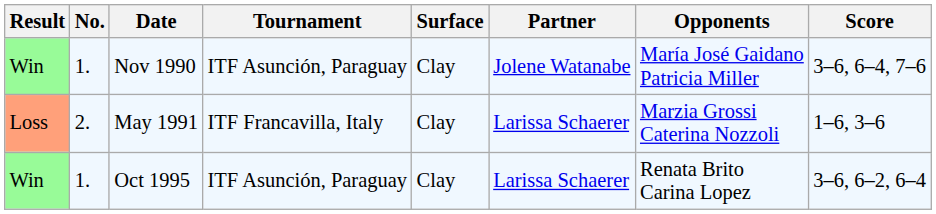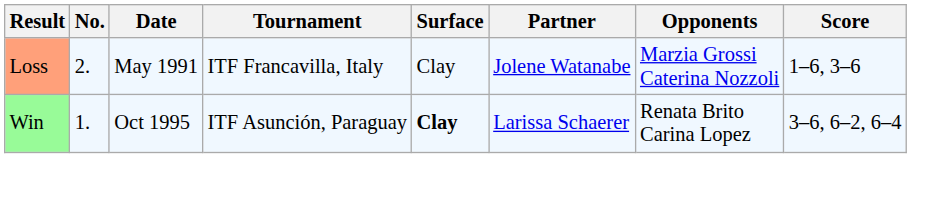 <table class="sortable wikitable" style=font-size:97%>
 <tr>
 <th>Result</th>
 <th>No.</th>
 <th>Date</th>
 <th>Tournament</th>
 <th>Surface</th>
 <th>Partner</th>
 <th>Opponents</th>
 <th>Score</th>
 </tr>
 <tr style="background:#f0f8ff;">
-<td style="background:#98fb98;">Win</td>
-<td>1.</td>
-<td>Nov 1990</td>
-<td>ITF Asunción, Paraguay</td>
-<td>Clay</td>
-<td> <a href='#'>Jolene Watanabe</a></td>
-<td> <a href='#'>María José Gaidano</a> <br>  <a href='#'>Patricia Miller</a></td>
-<td>3–6, 6–4, 7–6</td>
-</tr>
-<tr style="background:#f0f8ff;">
 <td style="background:#ffa07a;">Loss</td>
 <td>2.</td>
 <td>May 1991</td>
 <td>ITF Francavilla, Italy</td>
 <td>Clay</td>
-<td> <a href='#'>Larissa Schaerer</a></td>
+<td> <a href='#'>Jolene Watanabe</a></td>
 <td> <a href='#'>Marzia Grossi</a> <br>  <a href='#'>Caterina Nozzoli</a></td>
 <td>1–6, 3–6</td>
 </tr>
 <tr style="background:#f0f8ff;">
 <td style="background:#98fb98;">Win</td>
 <td>1.</td>
 <td>Oct 1995</td>
 <td>ITF Asunción, Paraguay</td>
-<td>Clay</td>
+<td><strong>Clay</strong></td>
 <td> <a href='#'>Larissa Schaerer</a></td>
 <td> Renata Brito <br>  Carina Lopez</td>
 <td>3–6, 6–2, 6–4</td>
 </tr>
 </table>
